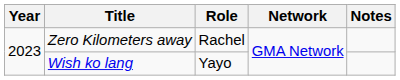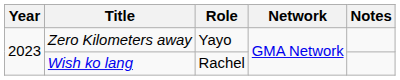 <table class="wikitable sortable">
 <tr>
 <th>Year</th>
 <th>Title</th>
 <th>Role</th>
 <th>Network</th>
 <th class="unsortable">Notes</th>
 </tr>
 <tr>
 <td rowspan="2">2023</td>
 <td><em>Zero Kilometers away</em></td>
-<td>Rachel</td>
+<td>Yayo</td>
 <td rowspan="2"><a href='#'>GMA Network</a></td>
 <td></td>
 </tr>
 <tr>
 <td><em><a href='#'>Wish ko lang</a></em></td>
-<td>Yayo</td>
+<td>Rachel</td>
 <td></td>
 </tr>
 </table>
